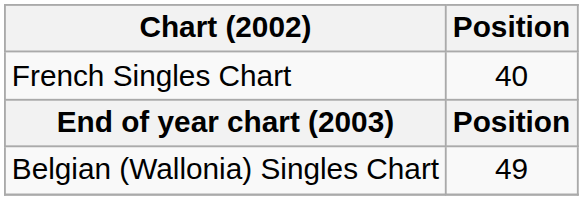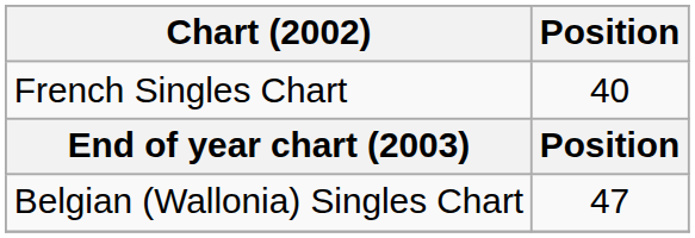 <table class="wikitable sortable">
 <tr>
 <th>Chart (2002)</th>
 <th>Position</th>
 </tr>
 <tr>
 <td>French Singles Chart</td>
 <td align="center">40</td>
 </tr>
 <tr>
 <th>End of year chart (2003)</th>
 <th>Position</th>
 </tr>
 <tr>
 <td>Belgian (Wallonia) Singles Chart</td>
-<td align="center">49</td>
+<td align="center">47</td>
 </tr>
 <tr>
 </tr>
 </table>
